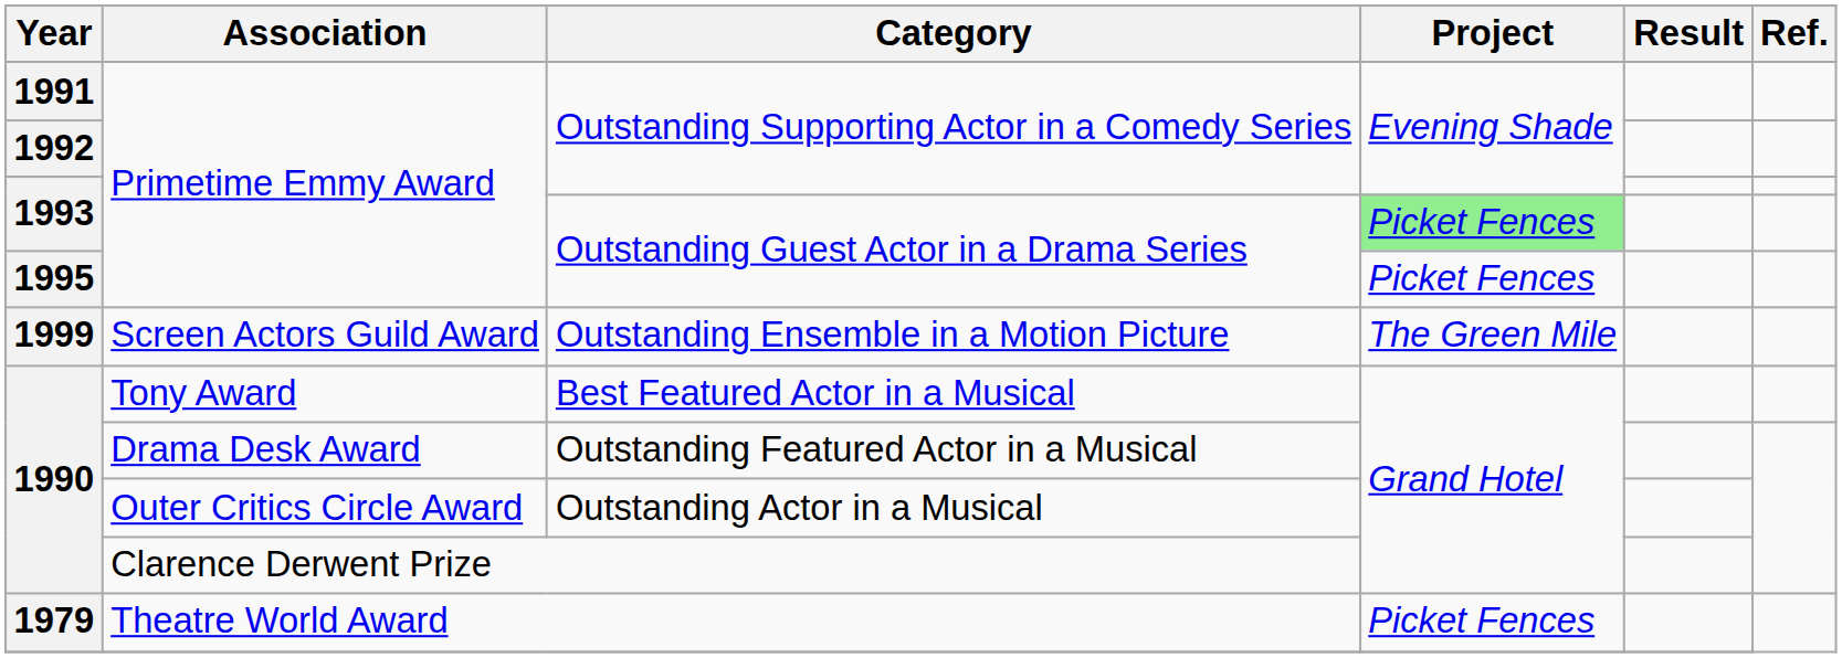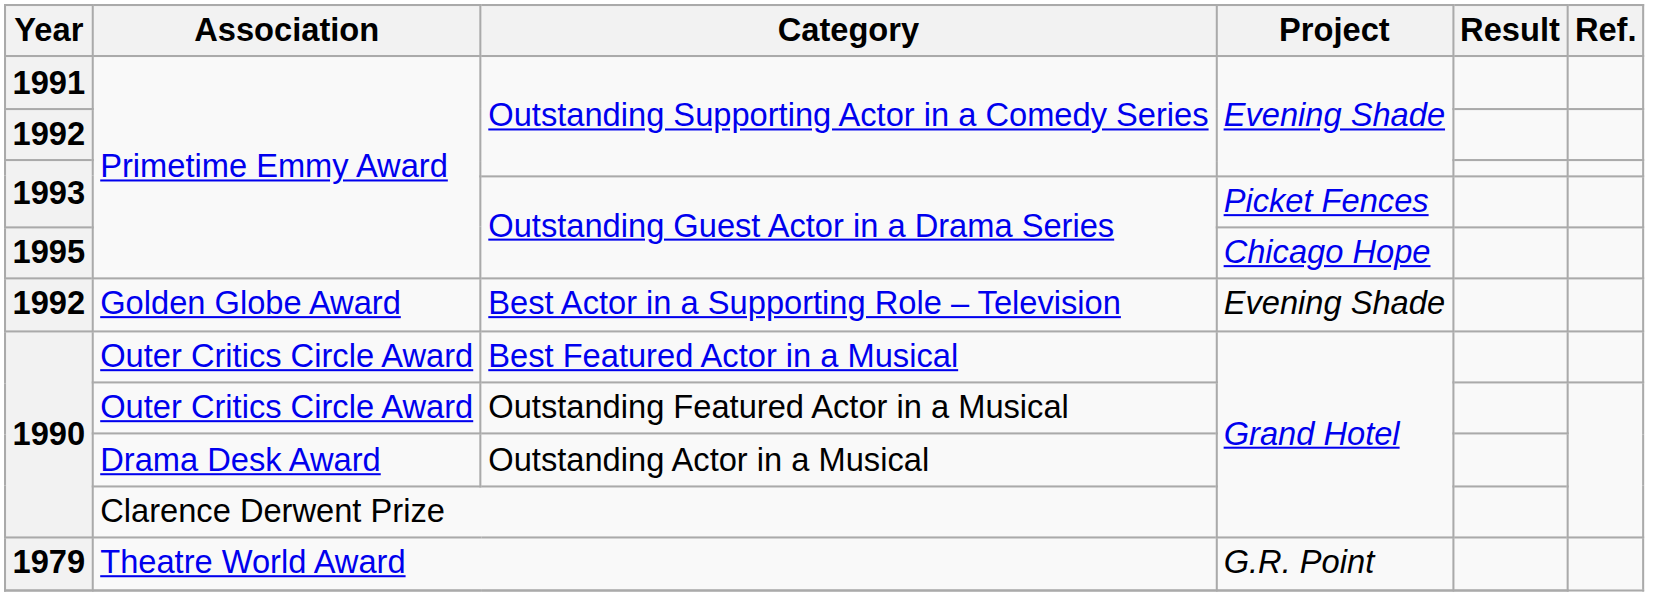 <table class="wikitable sortable">
 <tr>
 <th>Year</th>
 <th>Association</th>
 <th>Category</th>
 <th>Project</th>
 <th>Result</th>
 <th>Ref.</th>
 </tr>
 <tr>
 <th>1991</th>
 <td rowspan=5><a href='#'>Primetime Emmy Award</a></td>
 <td rowspan=3><a href='#'>Outstanding Supporting Actor in a Comedy Series</a></td>
 <td rowspan=3><em><a href='#'>Evening Shade</a></em></td>
 <td></td>
 <td></td>
 </tr>
 <tr>
 <th>1992</th>
 <td></td>
 <td></td>
 </tr>
 <tr>
 <th rowspan=2>1993</th>
 <td></td>
 <td></td>
 </tr>
 <tr>
 <td rowspan=2><a href='#'>Outstanding Guest Actor in a Drama Series</a></td>
-<td style="background: lightgreen;"><em><a href='#'>Picket Fences</a></em></td>
+<td><em><a href='#'>Picket Fences</a></em></td>
 <td></td>
 <td></td>
 </tr>
 <tr>
 <th>1995</th>
-<td><em><a href='#'>Picket Fences</a></em></td>
+<td><em><a href='#'>Chicago Hope</a></em></td>
 <td></td>
 <td></td>
 </tr>
 <tr>
-<th>1999</th>
-<td><a href='#'>Screen Actors Guild Award</a></td>
-<td><a href='#'>Outstanding Ensemble in a Motion Picture</a></td>
-<td><em><a href='#'>The Green Mile</a></em></td>
+<th>1992</th>
+<td><a href='#'>Golden Globe Award</a></td>
+<td><a href='#'>Best Actor in a Supporting Role – Television</a></td>
+<td><em>Evening Shade</em></td>
 <td></td>
 <td></td>
 </tr>
 <tr>
 <th rowspan=4>1990</th>
-<td><a href='#'>Tony Award</a></td>
+<td><a href='#'>Outer Critics Circle Award</a></td>
 <td><a href='#'>Best Featured Actor in a Musical</a></td>
 <td rowspan=4><em><a href='#'>Grand Hotel</a></em></td>
 <td></td>
 <td></td>
 </tr>
 <tr>
-<td><a href='#'>Drama Desk Award</a></td>
+<td><a href='#'>Outer Critics Circle Award</a></td>
 <td>Outstanding Featured Actor in a Musical</td>
 <td></td>
 <td rowspan=3></td>
 </tr>
 <tr>
-<td><a href='#'>Outer Critics Circle Award</a></td>
+<td><a href='#'>Drama Desk Award</a></td>
 <td>Outstanding Actor in a Musical</td>
 <td></td>
 </tr>
 <tr>
 <td colspan=2>Clarence Derwent Prize</td>
 <td></td>
 </tr>
 <tr>
 <th>1979</th>
 <td colspan=2><a href='#'>Theatre World Award</a></td>
-<td><em><a href='#'>Picket Fences</a></em></td>
+<td><em>G.R. Point</em></td>
 <td></td>
 </tr>
 <tr>
 </tr>
 </table>
